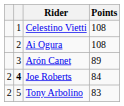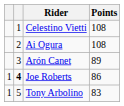 <table class="wikitable" style="font-size: 85%;">
 <tr>
 <th></th>
 <th></th>
 <th>Rider</th>
 <th>Points</th>
 </tr>
 <tr>
 <td></td>
 <td align=center>1</td>
 <td> <a href='#'>Celestino Vietti</a></td>
 <td align=left>108</td>
 </tr>
 <tr>
 <td></td>
 <td align=center>2</td>
 <td> <a href='#'>Ai Ogura</a></td>
 <td align=left>108</td>
 </tr>
 <tr>
 <td></td>
 <td align=center>3</td>
 <td> <a href='#'>Arón Canet</a></td>
 <td align=left>89</td>
 </tr>
 <tr>
-<td> 2</td>
+<td> 1</td>
 <td align=center><strong>4</strong></td>
 <td> <a href='#'>Joe Roberts</a></td>
-<td align=left>84</td>
+<td align=left>86</td>
 </tr>
 <tr>
-<td> 2</td>
+<td> 1</td>
 <td align=center>5</td>
 <td> <a href='#'>Tony Arbolino</a></td>
 <td align=left>83</td>
 </tr>
 </table>
